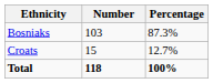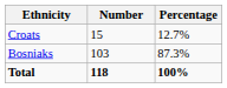 <table class="wikitable">
 <tr>
 <th width="100px">Ethnicity</th>
 <th width="80px">Number</th>
 <th width="80px">Percentage</th>
 </tr>
 <tr>
+<td><a href='#'>Croats</a></td>
+<td>15</td>
+<td>12.7%</td>
+</tr>
+<tr>
 <td><a href='#'>Bosniaks</a></td>
 <td>103</td>
 <td>87.3%</td>
-</tr>
-<tr>
-<td><a href='#'>Croats</a></td>
-<td>15</td>
-<td>12.7%</td>
 </tr>
 <tr>
 <td><strong>Total</strong></td>
 <td><strong>118</strong></td>
 <td><strong>100%</strong></td>
 </tr>
 </table>
